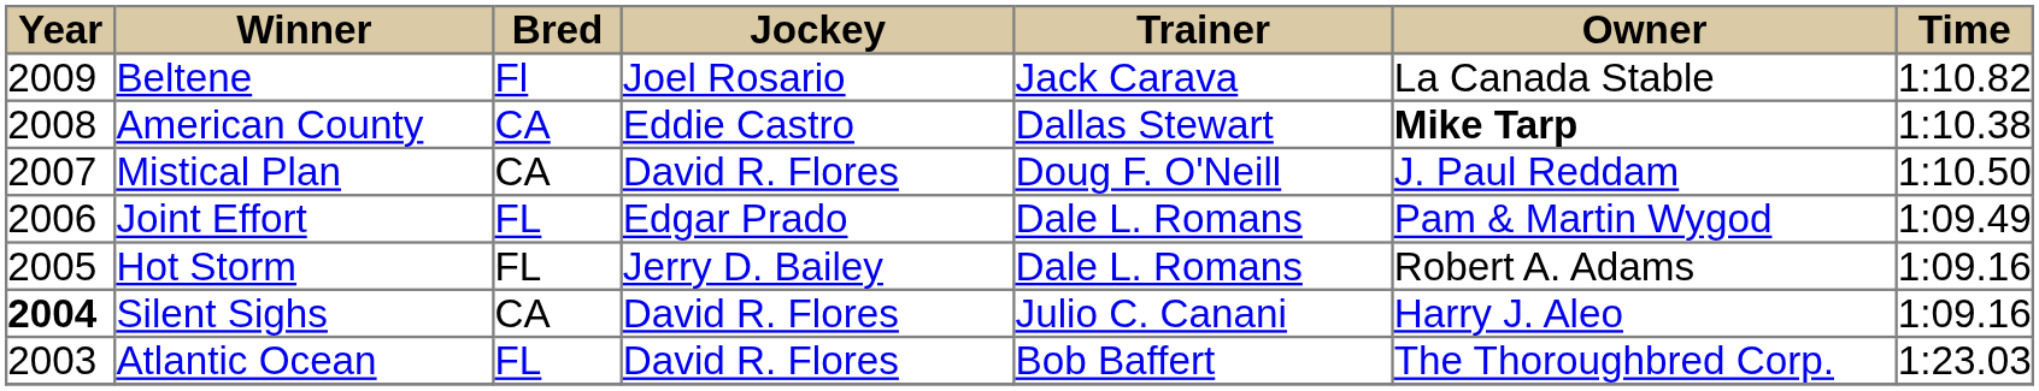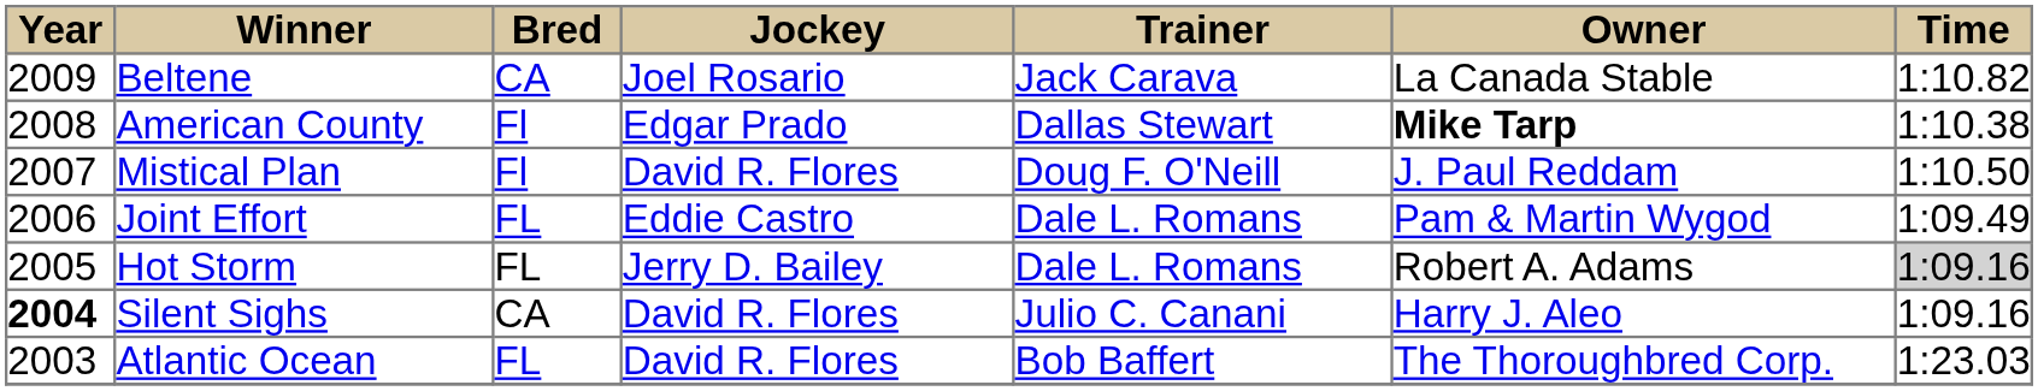 <table class = "sortable" | border="1" cellpadding="0" style="border-collapse: collapse; font-size:90%">
 <tr bgcolor="#DACAA5" align="center">
 <td width="38px"><strong>Year</strong> <br></td>
 <td width="135px"><strong>Winner</strong> <br></td>
 <td width="45px"><strong>Bred</strong><br></td>
 <td width="140px"><strong>Jockey</strong> <br></td>
 <td width="135px"><strong>Trainer</strong> <br></td>
 <td width="180px"><strong>Owner</strong> <br></td>
 <td width=><strong>Time</strong></td>
 </tr>
 <tr>
 <td>2009</td>
 <td><a href='#'>Beltene</a></td>
-<td><a href='#'>Fl</a></td>
+<td><a href='#'>CA</a></td>
 <td><a href='#'>Joel Rosario</a></td>
 <td><a href='#'>Jack Carava</a></td>
 <td>La Canada Stable</td>
 <td>1:10.82</td>
 </tr>
 <tr>
 <td>2008</td>
 <td><a href='#'>American County</a></td>
-<td><a href='#'>CA</a></td>
-<td><a href='#'>Eddie Castro</a></td>
+<td><a href='#'>Fl</a></td>
+<td><a href='#'>Edgar Prado</a></td>
 <td><a href='#'>Dallas Stewart</a></td>
 <td><strong>Mike Tarp</strong></td>
 <td>1:10.38</td>
 </tr>
 <tr>
 <td>2007</td>
 <td><a href='#'>Mistical Plan</a></td>
-<td>CA</td>
+<td><a href='#'>Fl</a></td>
 <td><a href='#'>David R. Flores</a></td>
 <td><a href='#'>Doug F. O'Neill</a></td>
 <td><a href='#'>J. Paul Reddam</a></td>
 <td>1:10.50</td>
 </tr>
 <tr>
 <td>2006</td>
 <td><a href='#'>Joint Effort</a></td>
 <td><a href='#'>FL</a></td>
-<td><a href='#'>Edgar Prado</a></td>
+<td><a href='#'>Eddie Castro</a></td>
 <td><a href='#'>Dale L. Romans</a></td>
 <td><a href='#'>Pam & Martin Wygod</a></td>
 <td>1:09.49</td>
 </tr>
 <tr>
 <td>2005</td>
 <td><a href='#'>Hot Storm</a></td>
 <td>FL</td>
 <td><a href='#'>Jerry D. Bailey</a></td>
 <td><a href='#'>Dale L. Romans</a></td>
 <td>Robert A. Adams</td>
-<td>1:09.16</td>
+<td style="background: lightgrey;">1:09.16</td>
 </tr>
 <tr>
 <td><strong>2004</strong></td>
 <td><a href='#'>Silent Sighs</a></td>
 <td>CA</td>
 <td><a href='#'>David R. Flores</a></td>
 <td><a href='#'>Julio C. Canani</a></td>
 <td><a href='#'>Harry J. Aleo</a></td>
 <td>1:09.16</td>
 </tr>
 <tr>
 <td>2003</td>
 <td><a href='#'>Atlantic Ocean</a></td>
 <td><a href='#'>FL</a></td>
 <td><a href='#'>David R. Flores</a></td>
 <td><a href='#'>Bob Baffert</a></td>
 <td><a href='#'>The Thoroughbred Corp.</a></td>
 <td>1:23.03</td>
 </tr>
 <tr>
 </tr>
 </table>
